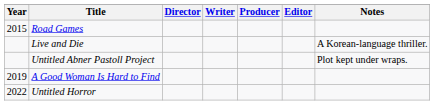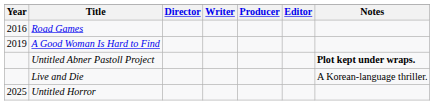 <table class="wikitable sortable" style="margin: 1em 1em 1em 0; background: #f8f8f9; border: 0.5px #aaa solid; border-collapse: collapse; font-size: 100%;">
 <tr style=background:#ccccff>
 </tr>
 <tr bgcolor="#B0C4DE" align="center">
 </tr>
 <tr>
 <th scope="col">Year</th>
 <th scope="col">Title</th>
 <th scope="col"><a href='#'>Director</a></th>
 <th scope="col"><a href='#'>Writer</a></th>
 <th scope="col"><a href='#'>Producer</a></th>
 <th scope="col"><a href='#'>Editor</a></th>
 <th scope="col">Notes</th>
 </tr>
 <tr>
-<td>2015</td>
+<td>2016</td>
 <td scope="row"><em><a href='#'>Road Games</a></em></td>
 <td></td>
 <td></td>
 <td></td>
 <td></td>
 <td></td>
+</tr>
+<tr>
+<td>2019</td>
+<td scope="row"><em><a href='#'>A Good Woman Is Hard to Find</a></em></td>
+<td></td>
+<td></td>
+<td></td>
+<td></td>
+<td></td>
+</tr>
+<tr>
+<td></td>
+<td scope="row"><em>Untitled Abner Pastoll Project</em></td>
+<td></td>
+<td></td>
+<td></td>
+<td></td>
+<td><strong>Plot kept under wraps.</strong></td>
 </tr>
 <tr>
 <td></td>
 <td scope="row"><em>Live and Die</em></td>
 <td></td>
 <td></td>
 <td></td>
 <td></td>
 <td>A Korean-language thriller.</td>
 </tr>
 <tr>
-<td></td>
-<td scope="row"><em>Untitled Abner Pastoll Project</em></td>
-<td></td>
-<td></td>
-<td></td>
-<td></td>
-<td>Plot kept under wraps.</td>
-</tr>
-<tr>
-<td>2019</td>
-<td scope="row"><em><a href='#'>A Good Woman Is Hard to Find</a></em></td>
-<td></td>
-<td></td>
-<td></td>
-<td></td>
-<td></td>
-</tr>
-<tr>
-<td>2022</td>
+<td>2025</td>
 <td scope="row"><em>Untitled Horror</em></td>
 <td></td>
 <td></td>
 <td></td>
 <td></td>
 <td></td>
 </tr>
 </table>
